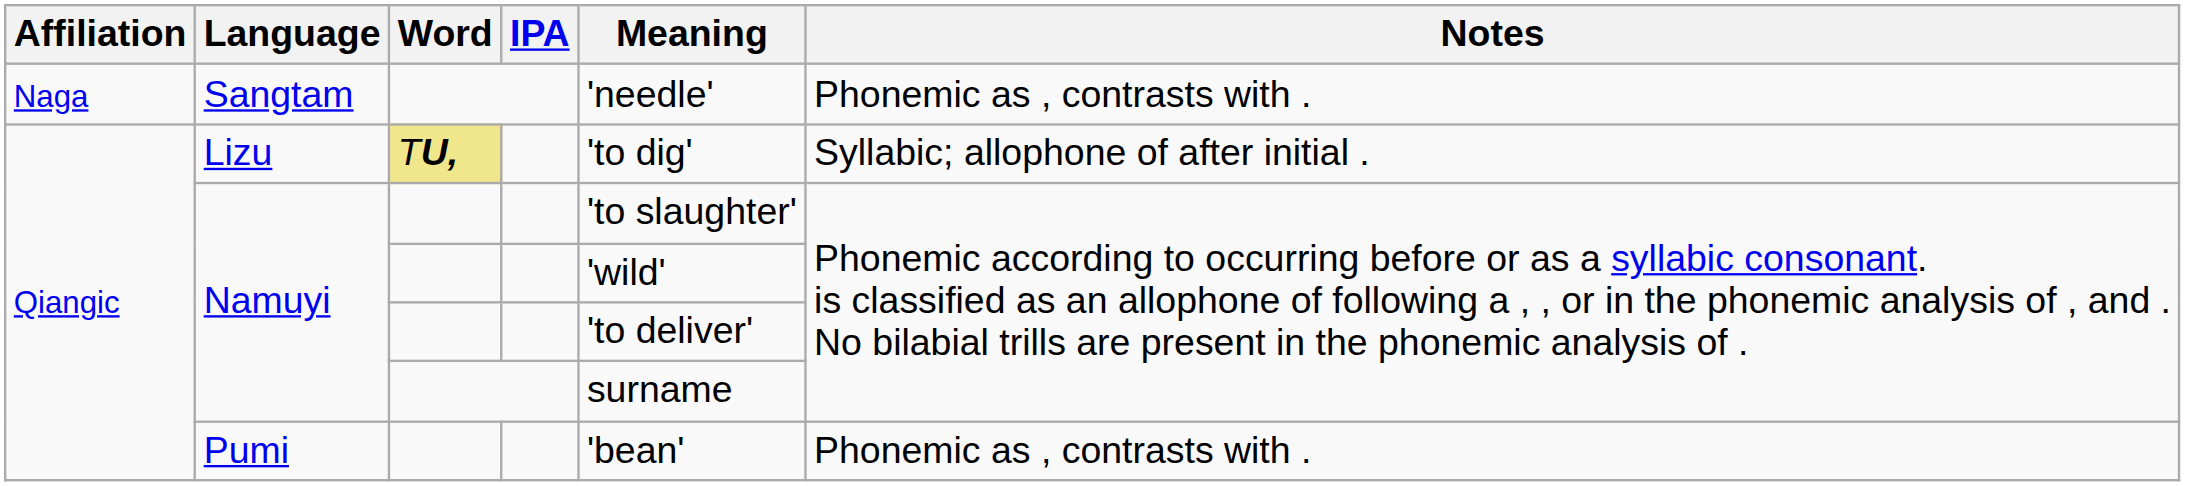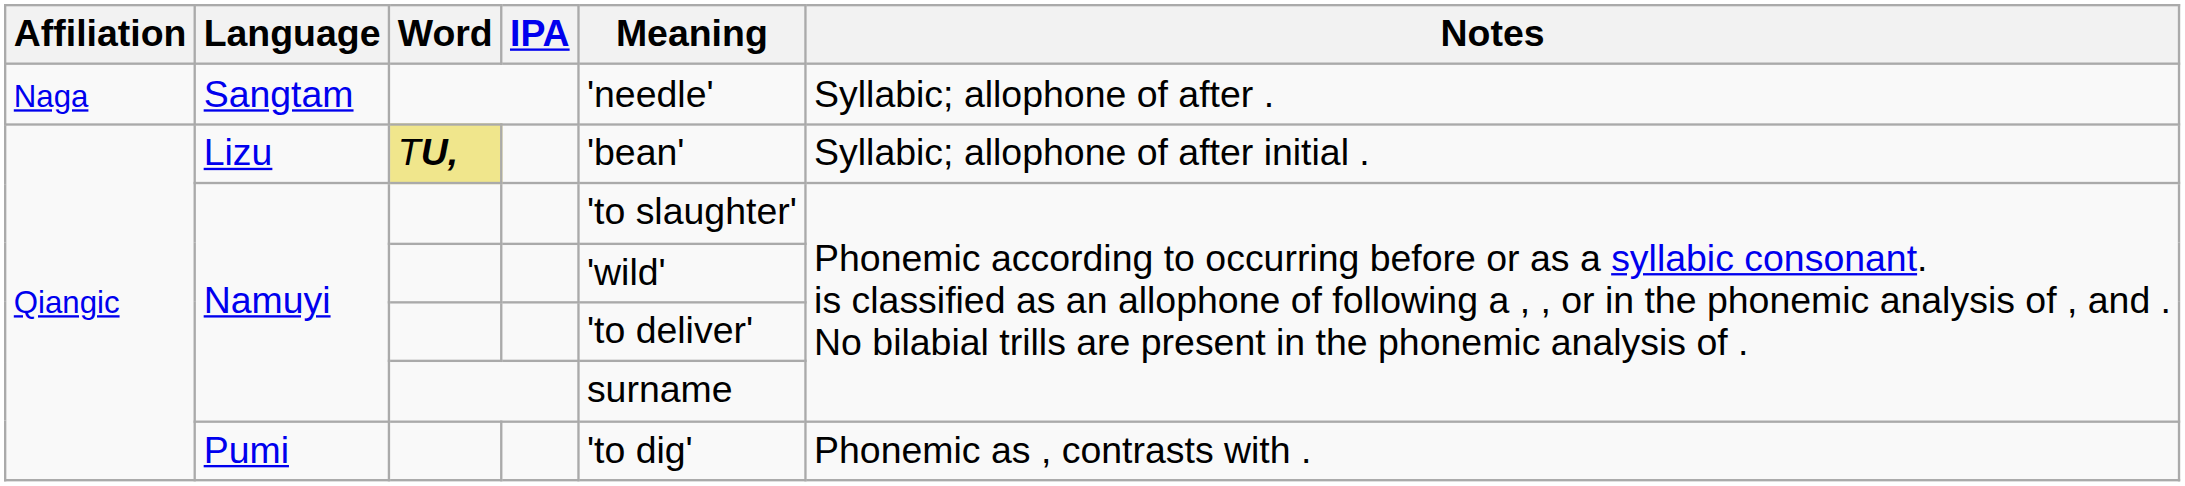 <table class="wikitable">
 <tr>
 <th>Affiliation</th>
 <th>Language</th>
 <th>Word</th>
 <th><a href='#'>IPA</a></th>
 <th>Meaning</th>
 <th>Notes</th>
 </tr>
 <tr>
 <td><a href='#'><small>Naga</small></a></td>
 <td><a href='#'>Sangtam</a></td>
 <td colspan="2"></td>
 <td>'needle'</td>
-<td>Phonemic as , contrasts with .</td>
+<td>Syllabic; allophone of  after .</td>
 </tr>
 <tr>
 <td rowspan="6"><a href='#'><small>Qiangic</small></a></td>
 <td><a href='#'>Lizu</a></td>
 <td style="background: khaki;"><em>T<strong>U<strong><em>,</td>
 <td></td>
-<td>'to dig'</td>
+<td>'bean'</td>
 <td>Syllabic; allophone of  after initial .</td>
 </tr>
 <tr>
 <td rowspan="4"><a href='#'>Namuyi</a></td>
 <td></td>
 <td></td>
 <td>'to slaughter'</td>
 <td rowspan="4">Phonemic according to  occurring before  or as a <a href='#'>syllabic consonant</a>.<br> is classified as an allophone of  following a , ,  or  in the phonemic analysis of , and .<br>No bilabial trills are present in the phonemic analysis of .</td>
 </tr>
 <tr>
 <td></td>
 <td></td>
 <td>'wild'</td>
 </tr>
 <tr>
 <td></td>
 <td></td>
 <td>'to deliver'</td>
 </tr>
 <tr>
 <td colspan="2"></td>
 <td></em>surname<em></td>
 </tr>
 <tr>
 <td><a href='#'>Pumi</a></td>
 <td></td>
 <td></td>
-<td>'bean'</td>
+<td>'to dig'</td>
 <td>Phonemic as , contrasts with .</td>
 </tr>
 </table>
